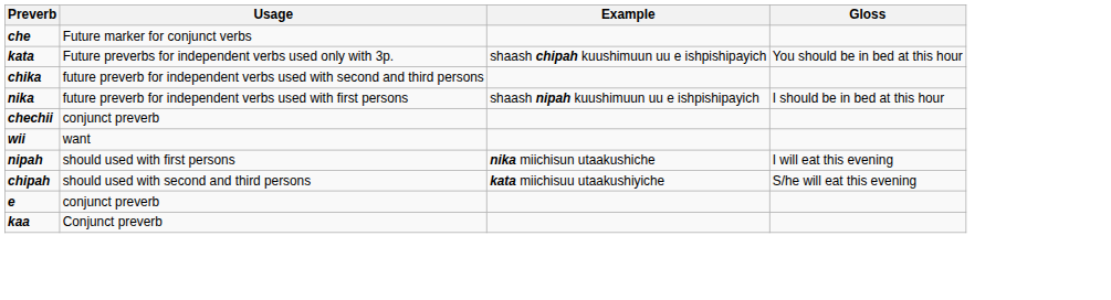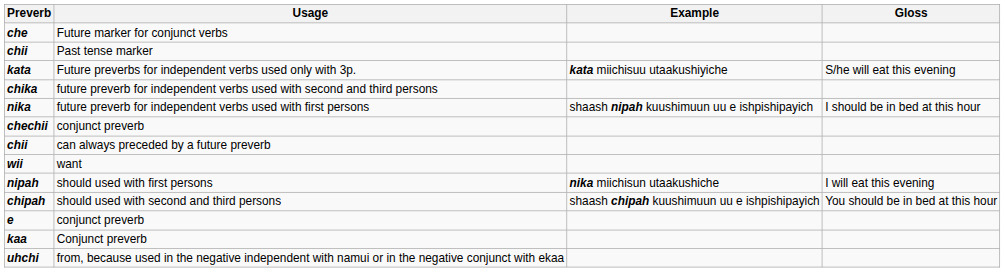 <table class="wikitable">
 <tr>
 <th>Preverb</th>
 <th>Usage</th>
 <th>Example</th>
 <th>Gloss</th>
 </tr>
 <tr>
 <td><strong><em>che</em></strong></td>
 <td>Future marker for conjunct verbs</td>
 <td></td>
 <td></td>
 </tr>
 <tr>
+<td><strong><em>chii</em></strong></td>
+<td>Past tense marker</td>
+<td></td>
+<td></td>
+</tr>
+<tr>
 <td><strong><em>kata</em></strong></td>
 <td>Future preverbs for independent verbs used only with 3p.</td>
-<td>shaash <strong><em>chipah</em></strong> kuushimuun uu e ishpishipayich</td>
-<td>You should be in bed at this hour</td>
+<td><strong><em>kata</em></strong> miichisuu utaakushiyiche</td>
+<td>S/he will eat this evening</td>
 </tr>
 <tr>
 <td><strong><em>chika</em></strong></td>
 <td>future preverb for independent verbs used with second and third persons</td>
 <td></td>
 <td></td>
 </tr>
 <tr>
 <td><strong><em>nika</em></strong></td>
 <td>future preverb for independent verbs used with first persons</td>
 <td>shaash <strong><em>nipah</em></strong> kuushimuun uu e ishpishipayich</td>
 <td>I should be in bed at this hour</td>
 </tr>
 <tr>
 <td><strong><em>chechii</em></strong></td>
 <td>conjunct preverb</td>
 <td></td>
 <td></td>
 </tr>
 <tr>
+<td><strong><em>chii</em></strong></td>
+<td>can always preceded by a future preverb</td>
+<td></td>
+<td></td>
+</tr>
+<tr>
 <td><strong><em>wii</em></strong></td>
 <td>want</td>
 <td></td>
 <td></td>
 </tr>
 <tr>
 <td><strong><em>nipah</em></strong></td>
 <td>should used with first persons</td>
 <td><strong><em>nika</em></strong> miichisun utaakushiche</td>
 <td>I will eat this evening</td>
 </tr>
 <tr>
 <td><strong><em>chipah </em></strong></td>
 <td>should used with second and third persons</td>
-<td><strong><em>kata</em></strong> miichisuu utaakushiyiche</td>
-<td>S/he will eat this evening</td>
+<td>shaash <strong><em>chipah</em></strong> kuushimuun uu e ishpishipayich</td>
+<td>You should be in bed at this hour</td>
 </tr>
 <tr>
 <td><strong><em>e</em></strong></td>
 <td>conjunct preverb</td>
 <td></td>
 <td></td>
 </tr>
 <tr>
 <td><strong><em>kaa</em></strong></td>
 <td>Conjunct preverb</td>
 <td></td>
 <td></td>
 </tr>
+<tr>
+<td><strong><em>uhchi</em></strong></td>
+<td>from, because used in the negative independent with namui or in the negative conjunct with ekaa</td>
+<td></td>
+<td></td>
+</tr>
 </table>
